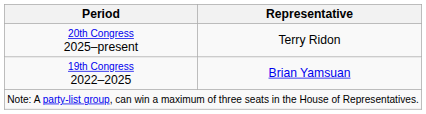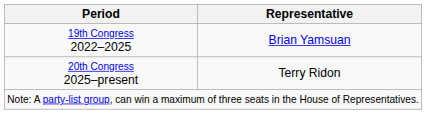 <table class="wikitable"; style="text-align:center">
 <tr>
 <th>Period</th>
 <th>Representative</th>
 </tr>
 <tr>
+<td><small><a href='#'>19th Congress</a></small><br>2022–2025</td>
+<td><a href='#'>Brian Yamsuan</a></td>
+</tr>
+<tr>
 <td><small><a href='#'>20th Congress</a></small><br>2025–present</td>
 <td>Terry Ridon</td>
-</tr>
-<tr>
-<td><small><a href='#'>19th Congress</a></small><br>2022–2025</td>
-<td><a href='#'>Brian Yamsuan</a></td>
 </tr>
 <tr>
 <td colspan=2><small>Note: A <a href='#'>party-list group</a>, can win a maximum of three seats in the House of Representatives.</small></td>
 </tr>
 </table>
